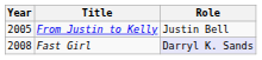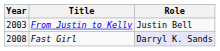 <table class="wikitable sortable">
 <tr>
 <th>Year</th>
 <th>Title</th>
 <th>Role</th>
 </tr>
 <tr>
-<td>2005</td>
+<td>2003</td>
 <td><em><a href='#'>From Justin to Kelly</a></em></td>
 <td>Justin Bell</td>
 </tr>
 <tr>
 <td>2008</td>
 <td><em>Fast Girl</em></td>
 <td style="background: lavender;">Darryl K. Sands</td>
 </tr>
 </table>
